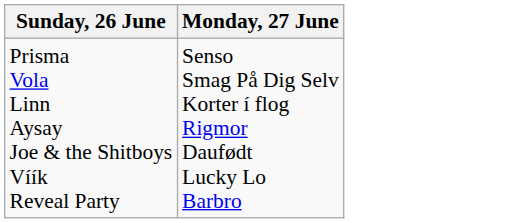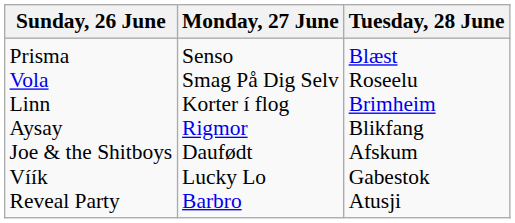 <table class="wikitable">
 <tr>
 <th>Sunday, 26 June</th>
 <th>Monday, 27 June</th>
+<th>Tuesday, 28 June</th>
 </tr>
 <tr valign="top">
 <td>Prisma<br><a href='#'>Vola</a><br>Linn<br>Aysay<br>Joe & the Shitboys<br>Víík<br>Reveal Party</td>
 <td>Senso<br>Smag På Dig Selv<br>Korter í flog<br><a href='#'>Rigmor</a><br>Daufødt<br>Lucky Lo<br><a href='#'>Barbro</a></td>
+<td><a href='#'>Blæst</a><br>Roseelu<br><a href='#'>Brimheim</a><br>Blikfang<br>Afskum<br>Gabestok<br>Atusji</td>
 </tr>
 </table>
